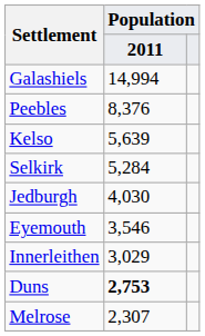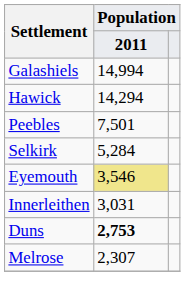 <table class="wikitable sortable">
 <tr>
 <th rowspan=2>Settlement</th>
 <th colspan=2 style="background:#eaecf0ff; text-align: center;">Population</th>
 </tr>
 <tr>
 <th style="background:#eaecf0ff;">2011</th>
 <th style="background:#eaecf0ff;"></th>
 </tr>
 <tr>
 <td><a href='#'>Galashiels</a></td>
 <td>14,994</td>
 <td></td>
 </tr>
 <tr>
-<td><a href='#'>Peebles</a></td>
-<td>8,376</td>
+<td><a href='#'>Hawick</a></td>
+<td>14,294</td>
 <td></td>
 </tr>
 <tr>
-<td><a href='#'>Kelso</a></td>
-<td>5,639</td>
+<td><a href='#'>Peebles</a></td>
+<td>7,501</td>
 <td></td>
 </tr>
 <tr>
 <td><a href='#'>Selkirk</a></td>
 <td>5,284</td>
 <td></td>
 </tr>
 <tr>
-<td><a href='#'>Jedburgh</a></td>
-<td>4,030</td>
-<td></td>
-</tr>
-<tr>
 <td><a href='#'>Eyemouth</a></td>
-<td>3,546</td>
+<td style="background: khaki;">3,546</td>
 <td></td>
 </tr>
 <tr>
 <td><a href='#'>Innerleithen</a></td>
-<td>3,029</td>
+<td>3,031</td>
 <td></td>
 </tr>
 <tr>
 <td><a href='#'>Duns</a></td>
 <td><strong>2,753</strong></td>
 <td></td>
 </tr>
 <tr>
 <td><a href='#'>Melrose</a></td>
 <td>2,307</td>
 <td></td>
 </tr>
 <tr>
 </tr>
 </table>
